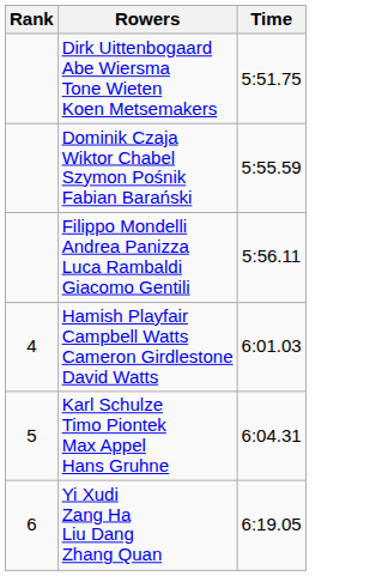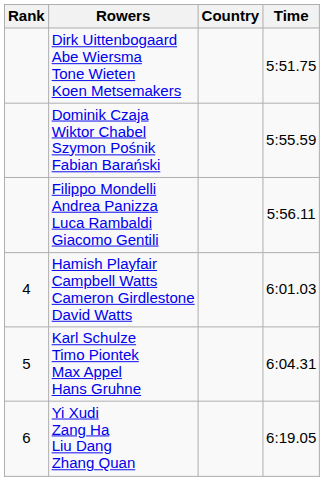 <table class="wikitable" style="text-align:center">
 <tr>
 <th>Rank</th>
 <th>Rowers</th>
+<th>Country</th>
 <th>Time</th>
 </tr>
 <tr>
 <td></td>
 <td align="left"><a href='#'>Dirk Uittenbogaard</a><br><a href='#'>Abe Wiersma</a><br><a href='#'>Tone Wieten</a><br><a href='#'>Koen Metsemakers</a></td>
+<td align="left"></td>
 <td>5:51.75</td>
 </tr>
 <tr>
 <td></td>
 <td align="left"><a href='#'>Dominik Czaja</a><br><a href='#'>Wiktor Chabel</a><br><a href='#'>Szymon Pośnik</a><br><a href='#'>Fabian Barański</a></td>
+<td align="left"></td>
 <td>5:55.59</td>
 </tr>
 <tr>
 <td></td>
 <td align="left"><a href='#'>Filippo Mondelli</a><br><a href='#'>Andrea Panizza</a><br><a href='#'>Luca Rambaldi</a><br><a href='#'>Giacomo Gentili</a></td>
+<td align="left"></td>
 <td>5:56.11</td>
 </tr>
 <tr>
 <td>4</td>
 <td align="left"><a href='#'>Hamish Playfair</a><br><a href='#'>Campbell Watts</a><br><a href='#'>Cameron Girdlestone</a><br><a href='#'>David Watts</a></td>
+<td align="left"></td>
 <td>6:01.03</td>
 </tr>
 <tr>
 <td>5</td>
 <td align="left"><a href='#'>Karl Schulze</a><br><a href='#'>Timo Piontek</a><br><a href='#'>Max Appel</a><br><a href='#'>Hans Gruhne</a></td>
+<td align="left"></td>
 <td>6:04.31</td>
 </tr>
 <tr>
 <td>6</td>
 <td align="left"><a href='#'>Yi Xudi</a><br><a href='#'>Zang Ha</a><br><a href='#'>Liu Dang</a><br><a href='#'>Zhang Quan</a></td>
+<td align="left"></td>
 <td>6:19.05</td>
 </tr>
 </table>
